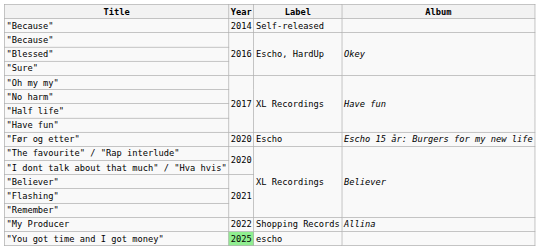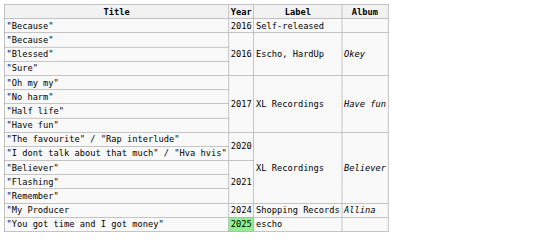 <table class="wikitable">
 <tr>
 <th>Title</th>
 <th>Year</th>
 <th>Label</th>
 <th>Album</th>
 </tr>
 <tr>
 <td>"Because"</td>
-<td>2014</td>
+<td>2016</td>
 <td>Self-released</td>
 <td></td>
 </tr>
 <tr>
 <td>"Because"</td>
 <td rowspan="3">2016</td>
 <td rowspan="3">Escho, HardUp</td>
 <td rowspan="3"><em>Okey</em></td>
 </tr>
 <tr>
 <td>"Blessed"</td>
 </tr>
 <tr>
 <td>"Sure"</td>
 </tr>
 <tr>
 <td>"Oh my my"</td>
 <td rowspan="4">2017</td>
 <td rowspan="4">XL Recordings</td>
 <td rowspan="4"><em>Have fun</em></td>
 </tr>
 <tr>
 <td>"No harm"</td>
 </tr>
 <tr>
 <td>"Half life"</td>
 </tr>
 <tr>
 <td>"Have fun"</td>
 </tr>
 <tr>
-<td>"Før og etter"</td>
-<td>2020</td>
-<td>Escho</td>
-<td><em>Escho 15 år: Burgers for my new life</em></td>
-</tr>
-<tr>
 <td>"The favourite" / "Rap interlude"</td>
 <td rowspan="2">2020</td>
 <td rowspan="5">XL Recordings</td>
 <td rowspan="5"><em>Believer</em></td>
 </tr>
 <tr>
 <td>"I dont talk about that much" / "Hva hvis"</td>
 </tr>
 <tr>
 <td>"Believer"</td>
 <td rowspan="3">2021</td>
 </tr>
 <tr>
 <td>"Flashing"</td>
 </tr>
 <tr>
 <td>"Remember"</td>
 </tr>
 <tr>
 <td>"My Producer</td>
-<td>2022</td>
+<td>2024</td>
 <td>Shopping Records</td>
 <td><em>Allina</em></td>
 </tr>
 <tr>
 <td>"You got time and I got money"</td>
 <td style="background: lightgreen;">2025</td>
 <td>escho</td>
 <td></td>
 </tr>
 </table>
